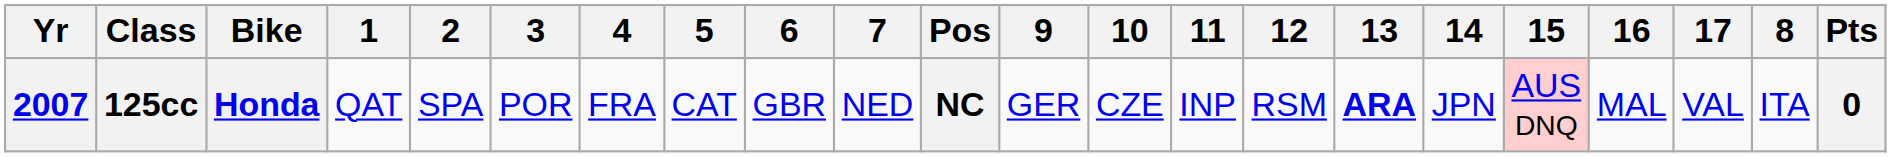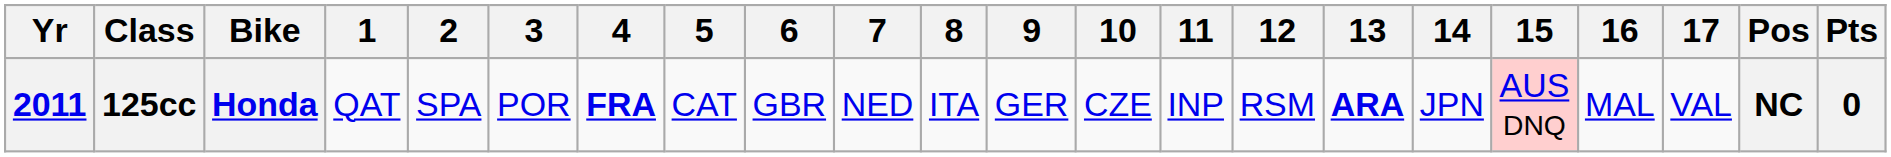 <table class="wikitable" style="text-align:center">
 <tr>
 <th>Yr</th>
 <th>Class</th>
 <th>Bike</th>
 <th>1</th>
 <th>2</th>
 <th>3</th>
 <th>4</th>
 <th>5</th>
 <th>6</th>
 <th>7</th>
-<th>Pos</th>
+<th>8</th>
 <th>9</th>
 <th>10</th>
 <th>11</th>
 <th>12</th>
 <th>13</th>
 <th>14</th>
 <th>15</th>
 <th>16</th>
 <th>17</th>
-<th>8</th>
+<th>Pos</th>
 <th>Pts</th>
 </tr>
 <tr>
-<th align="left"><a href='#'>2007</a></th>
+<th align="left"><a href='#'>2011</a></th>
 <th align="left">125cc</th>
 <th align="left"><a href='#'>Honda</a></th>
 <td><a href='#'>QAT</a></td>
 <td><a href='#'>SPA</a></td>
 <td><a href='#'>POR</a></td>
-<td><a href='#'>FRA</a></td>
+<td><strong><a href='#'>FRA</a></strong></td>
 <td><a href='#'>CAT</a></td>
 <td><a href='#'>GBR</a></td>
 <td><a href='#'>NED</a></td>
-<th>NC</th>
+<td><a href='#'>ITA</a></td>
 <td><a href='#'>GER</a></td>
 <td><a href='#'>CZE</a></td>
 <td><a href='#'>INP</a></td>
 <td><a href='#'>RSM</a></td>
 <td><strong><a href='#'>ARA</a></strong></td>
 <td><a href='#'>JPN</a></td>
 <td style="background:#ffcfcf;"><a href='#'>AUS</a><br><small>DNQ</small></td>
 <td><a href='#'>MAL</a></td>
 <td><a href='#'>VAL</a></td>
-<td><a href='#'>ITA</a></td>
+<th>NC</th>
 <th>0</th>
 </tr>
 </table>
